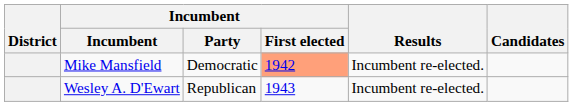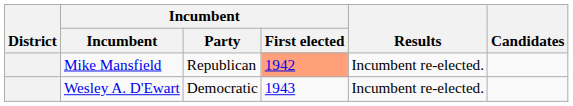 <table class=wikitable>
 <tr valign=bottom>
 <th rowspan=2>District</th>
 <th colspan=3>Incumbent</th>
 <th rowspan=2>Results</th>
 <th rowspan=2>Candidates</th>
 </tr>
 <tr>
 <th>Incumbent</th>
 <th>Party</th>
 <th>First elected</th>
 </tr>
 <tr>
 <th></th>
 <td><a href='#'>Mike Mansfield</a></td>
-<td>Democratic</td>
+<td>Republican</td>
 <td style="background: lightsalmon;"><a href='#'>1942</a></td>
 <td>Incumbent re-elected.</td>
 <td nowrap></td>
 </tr>
 <tr>
 <th></th>
 <td><a href='#'>Wesley A. D'Ewart</a></td>
-<td>Republican</td>
+<td>Democratic</td>
 <td><a href='#'>1943 </a></td>
 <td>Incumbent re-elected.</td>
 <td nowrap></td>
 </tr>
 </table>
